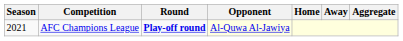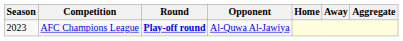 <table class="wikitable">
 <tr>
 <th>Season</th>
 <th>Competition</th>
 <th>Round</th>
 <th>Opponent</th>
 <th>Home</th>
 <th>Away</th>
 <th>Aggregate</th>
 </tr>
 <tr>
-<td rowspan="1">2021</td>
+<td rowspan="1">2023</td>
 <td rowspan="1"><a href='#'>AFC Champions League</a></td>
 <td rowspan="1"><strong><a href='#'>Play-off round</a></strong></td>
-<td style="background: lightyellow;"> <a href='#'>Al-Quwa Al-Jawiya</a></td>
+<td> <a href='#'>Al-Quwa Al-Jawiya</a></td>
 <td colspan="3" style="background:#ffd;"></td>
 </tr>
 </table>
